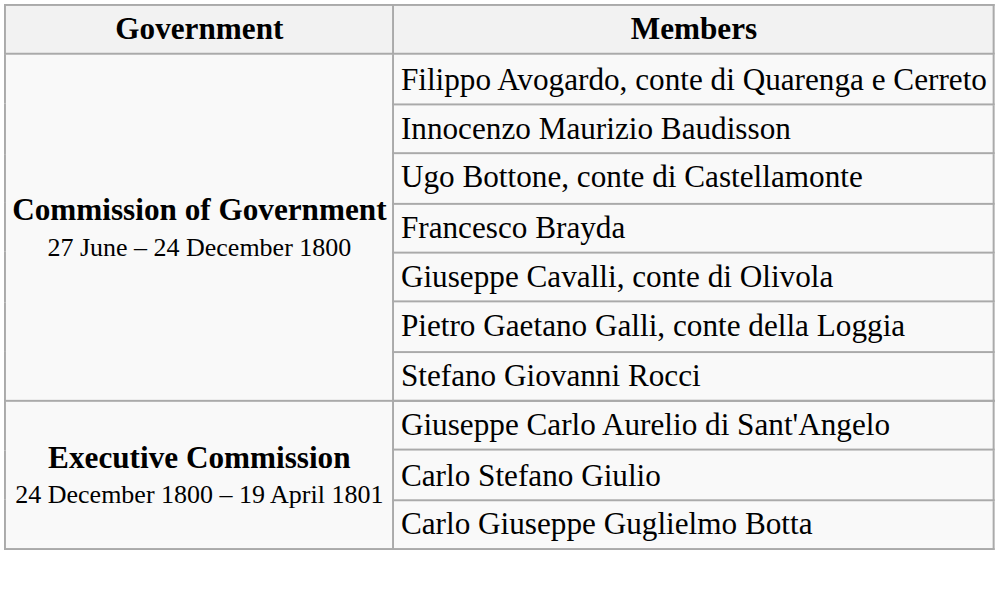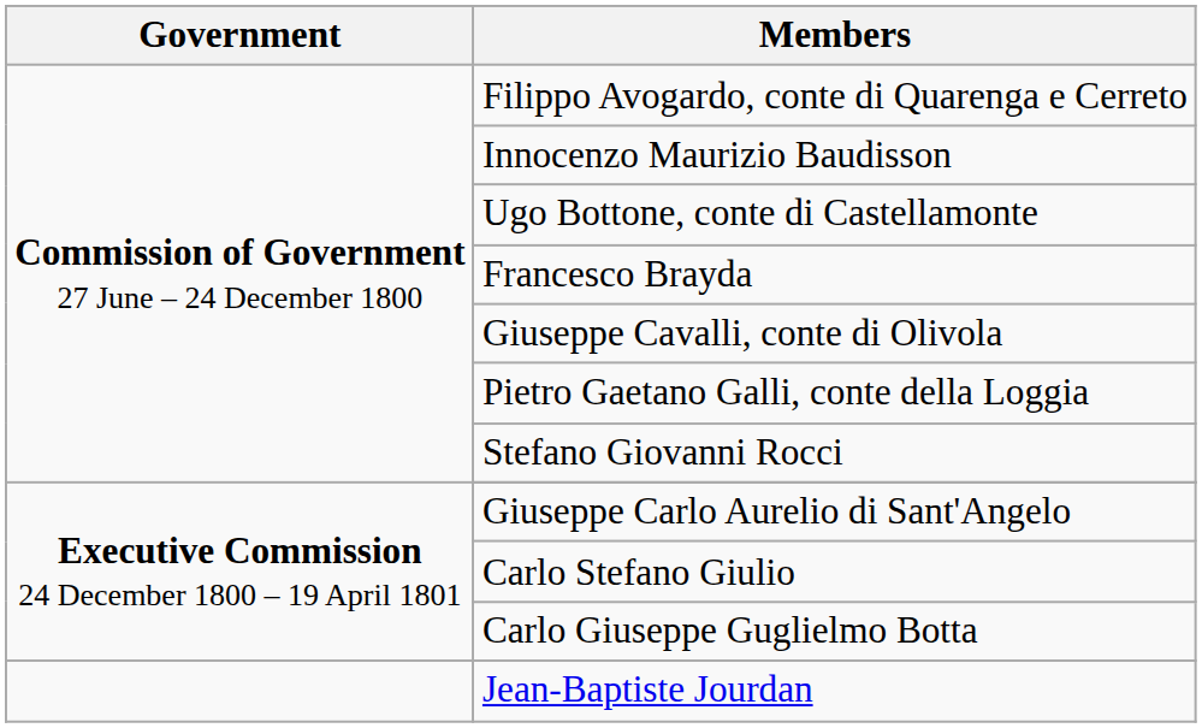 <table class="wikitable">
 <tr>
 <th>Government</th>
 <th>Members</th>
 </tr>
 <tr>
 <td rowspan="7" style="text-align:center;"><strong>Commission of Government</strong><br><small>27 June – 24 December 1800</small></td>
 <td>Filippo Avogardo, conte di Quarenga e Cerreto</td>
 </tr>
 <tr>
 <td>Innocenzo Maurizio Baudisson</td>
 </tr>
 <tr>
 <td>Ugo Bottone, conte di Castellamonte</td>
 </tr>
 <tr>
 <td>Francesco Brayda</td>
 </tr>
 <tr>
 <td>Giuseppe Cavalli, conte di Olivola</td>
 </tr>
 <tr>
 <td>Pietro Gaetano Galli, conte della Loggia</td>
 </tr>
 <tr>
 <td>Stefano Giovanni Rocci</td>
 </tr>
 <tr>
 <td rowspan="4" style="text-align:center;"><strong>Executive Commission</strong><br><small>24 December 1800 – 19 April 1801</small></td>
 </tr>
 <tr>
 <td>Giuseppe Carlo Aurelio di Sant'Angelo</td>
 </tr>
 <tr>
 <td>Carlo Stefano Giulio</td>
 </tr>
 <tr>
 <td>Carlo Giuseppe Guglielmo Botta</td>
 </tr>
+<tr>
+<td></td>
+<td><a href='#'>Jean-Baptiste Jourdan</a></td>
+</tr>
 </table>
